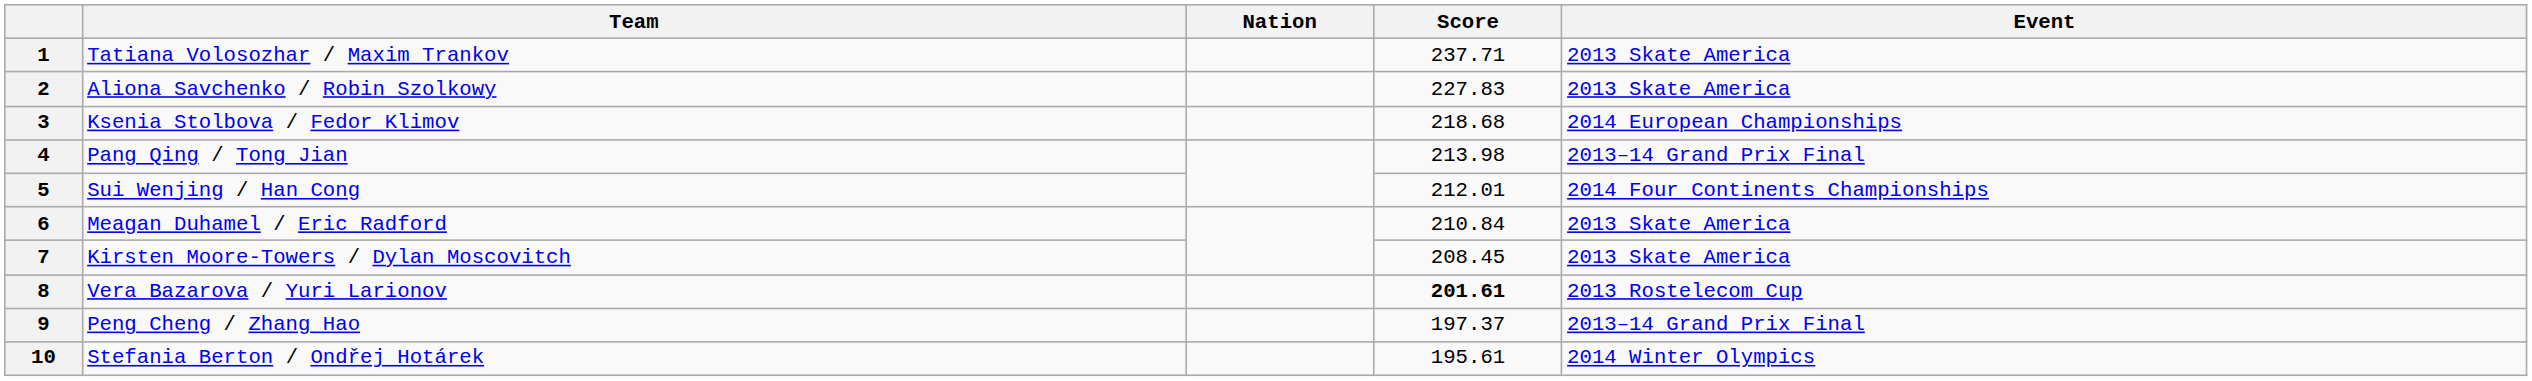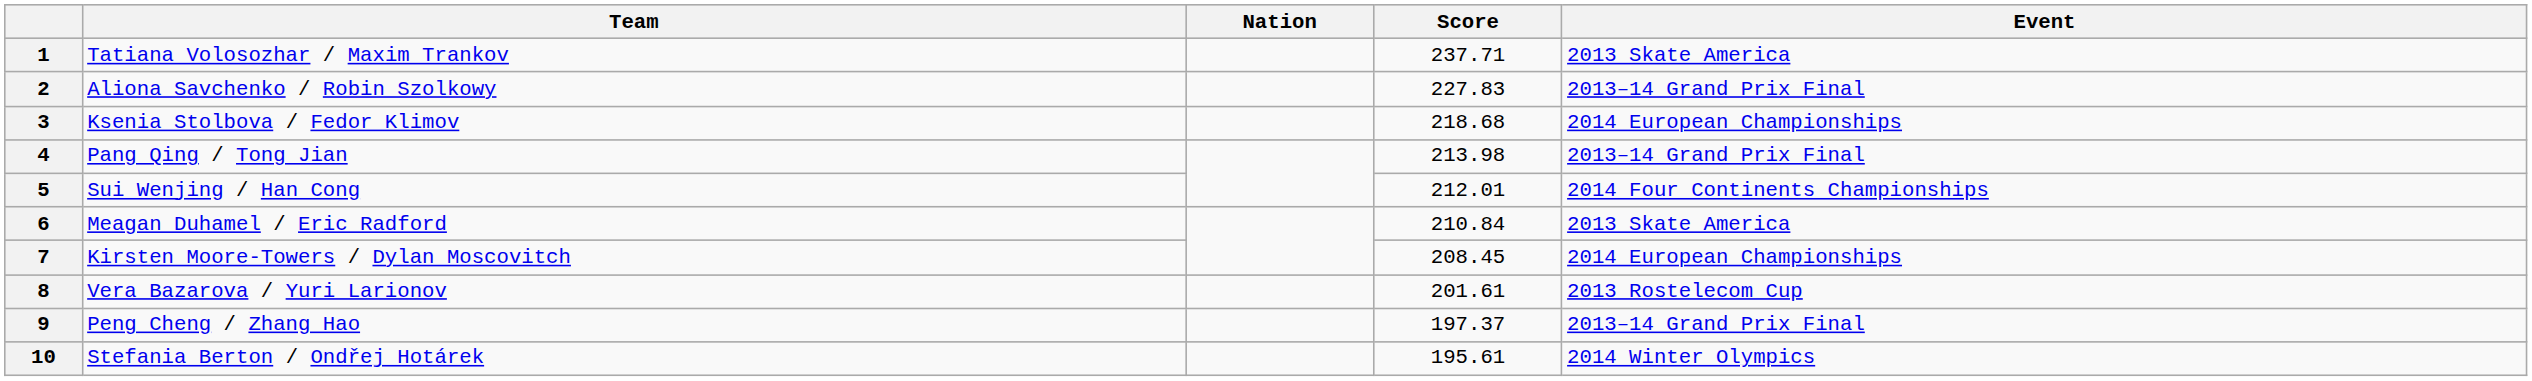 <table class="wikitable sortable" style="text-align:left; width:80%">
 <tr>
 <th scope="col"></th>
 <th scope="col">Team</th>
 <th scope="col">Nation</th>
 <th scope="col">Score</th>
 <th scope="col">Event</th>
 </tr>
 <tr>
 <th scope="row">1</th>
 <td><a href='#'>Tatiana Volosozhar</a> / <a href='#'>Maxim Trankov</a></td>
 <td></td>
 <td align=center>237.71</td>
 <td><a href='#'>2013 Skate America</a></td>
 </tr>
 <tr>
 <th scope="row">2</th>
 <td><a href='#'>Aliona Savchenko</a> / <a href='#'>Robin Szolkowy</a></td>
 <td></td>
 <td align=center>227.83</td>
-<td><a href='#'>2013 Skate America</a></td>
+<td><a href='#'>2013–14 Grand Prix Final</a></td>
 </tr>
 <tr>
 <th scope="row">3</th>
 <td><a href='#'>Ksenia Stolbova</a> / <a href='#'>Fedor Klimov</a></td>
 <td></td>
 <td align=center>218.68</td>
 <td><a href='#'>2014 European Championships</a></td>
 </tr>
 <tr>
 <th scope="row">4</th>
 <td><a href='#'>Pang Qing</a> / <a href='#'>Tong Jian</a></td>
 <td rowspan="2"></td>
 <td align=center>213.98</td>
 <td><a href='#'>2013–14 Grand Prix Final</a></td>
 </tr>
 <tr>
 <th scope="row">5</th>
 <td><a href='#'>Sui Wenjing</a> / <a href='#'>Han Cong</a></td>
 <td align=center>212.01</td>
 <td><a href='#'>2014 Four Continents Championships</a></td>
 </tr>
 <tr>
 <th scope="row">6</th>
 <td><a href='#'>Meagan Duhamel</a> / <a href='#'>Eric Radford</a></td>
 <td rowspan="2"></td>
 <td align=center>210.84</td>
 <td><a href='#'>2013 Skate America</a></td>
 </tr>
 <tr>
 <th scope="row">7</th>
 <td><a href='#'>Kirsten Moore-Towers</a> / <a href='#'>Dylan Moscovitch</a></td>
 <td align=center>208.45</td>
-<td><a href='#'>2013 Skate America</a></td>
+<td><a href='#'>2014 European Championships</a></td>
 </tr>
 <tr>
 <th scope="row">8</th>
 <td><a href='#'>Vera Bazarova</a> / <a href='#'>Yuri Larionov</a></td>
 <td></td>
-<td align=center><strong>201.61</strong></td>
+<td align=center>201.61</td>
 <td><a href='#'>2013 Rostelecom Cup</a></td>
 </tr>
 <tr>
 <th scope="row">9</th>
 <td><a href='#'>Peng Cheng</a> / <a href='#'>Zhang Hao</a></td>
 <td></td>
 <td align=center>197.37</td>
 <td><a href='#'>2013–14 Grand Prix Final</a></td>
 </tr>
 <tr>
 <th scope="row">10</th>
 <td><a href='#'>Stefania Berton</a> / <a href='#'>Ondřej Hotárek</a></td>
 <td></td>
 <td align=center>195.61</td>
 <td><a href='#'>2014 Winter Olympics</a></td>
 </tr>
 </table>
